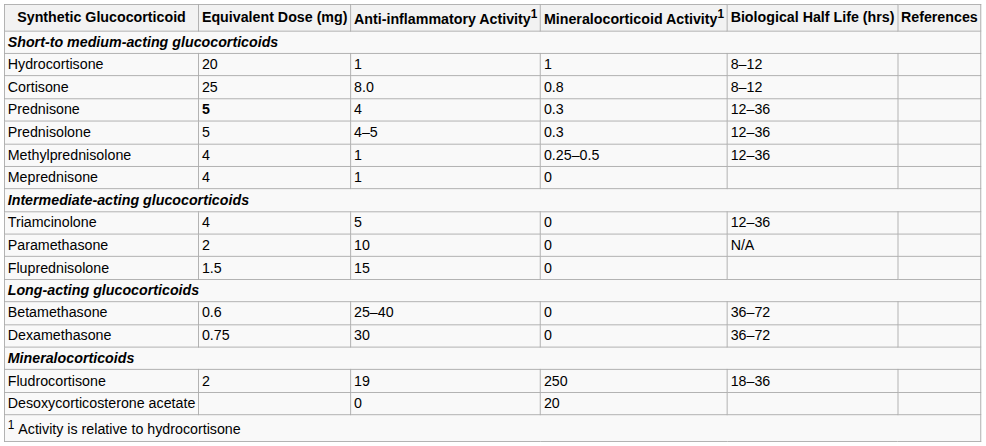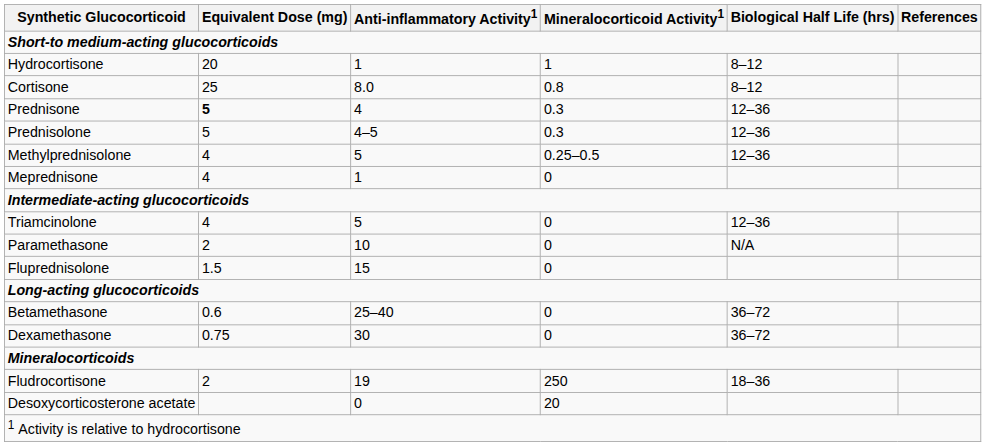 <table class="wikitable">
 <tr>
 <th>Synthetic Glucocorticoid</th>
 <th>Equivalent Dose (mg)</th>
 <th>Anti-inflammatory Activity<sup>1</sup></th>
 <th>Mineralocorticoid Activity<sup>1</sup></th>
 <th>Biological Half Life (hrs)</th>
 <th>References</th>
 </tr>
 <tr>
 <td colspan="6"><strong><em>Short-to medium-acting glucocorticoids</em></strong></td>
 </tr>
 <tr>
 <td>Hydrocortisone</td>
 <td>20</td>
 <td>1</td>
 <td>1</td>
 <td>8–12</td>
 <td></td>
 </tr>
 <tr>
 <td>Cortisone</td>
 <td>25</td>
 <td>8.0</td>
 <td>0.8</td>
 <td>8–12</td>
 <td></td>
 </tr>
 <tr>
 <td>Prednisone</td>
 <td><strong>5</strong></td>
 <td>4</td>
 <td>0.3</td>
 <td>12–36</td>
 <td></td>
 </tr>
 <tr>
 <td>Prednisolone</td>
 <td>5</td>
 <td>4–5</td>
 <td>0.3</td>
 <td>12–36</td>
 <td></td>
 </tr>
 <tr>
 <td>Methylprednisolone</td>
 <td>4</td>
-<td>1</td>
+<td>5</td>
 <td>0.25–0.5</td>
 <td>12–36</td>
 <td></td>
 </tr>
 <tr>
 <td>Meprednisone</td>
 <td>4</td>
 <td>1</td>
 <td>0</td>
 <td></td>
 <td></td>
 </tr>
 <tr>
 <td colspan="6"><strong><em>Intermediate-acting glucocorticoids</em></strong></td>
 </tr>
 <tr>
 <td>Triamcinolone</td>
 <td>4</td>
 <td>5</td>
 <td>0</td>
 <td>12–36</td>
 <td></td>
 </tr>
 <tr>
 <td>Paramethasone</td>
 <td>2</td>
 <td>10</td>
 <td>0</td>
 <td>N/A</td>
 <td></td>
 </tr>
 <tr>
 <td>Fluprednisolone</td>
 <td>1.5</td>
 <td>15</td>
 <td>0</td>
 <td></td>
 <td></td>
 </tr>
 <tr>
 <td colspan="6"><strong><em>Long-acting glucocorticoids</em></strong></td>
 </tr>
 <tr>
 <td>Betamethasone</td>
 <td>0.6</td>
 <td>25–40</td>
 <td>0</td>
 <td>36–72</td>
 <td></td>
 </tr>
 <tr>
 <td>Dexamethasone</td>
 <td>0.75</td>
 <td>30</td>
 <td>0</td>
 <td>36–72</td>
 <td></td>
 </tr>
 <tr>
 <td colspan="6"><strong><em>Mineralocorticoids</em></strong></td>
 </tr>
 <tr>
 <td>Fludrocortisone</td>
 <td>2</td>
 <td>19</td>
 <td>250</td>
 <td>18–36</td>
 <td></td>
 </tr>
 <tr>
 <td>Desoxycorticosterone acetate</td>
 <td></td>
 <td>0</td>
 <td>20</td>
 <td></td>
 <td></td>
 </tr>
 <tr class="sortbottom">
 <td colspan="6" style="width: 1px;"><sup>1</sup> Activity is relative to hydrocortisone</td>
 </tr>
 </table>
